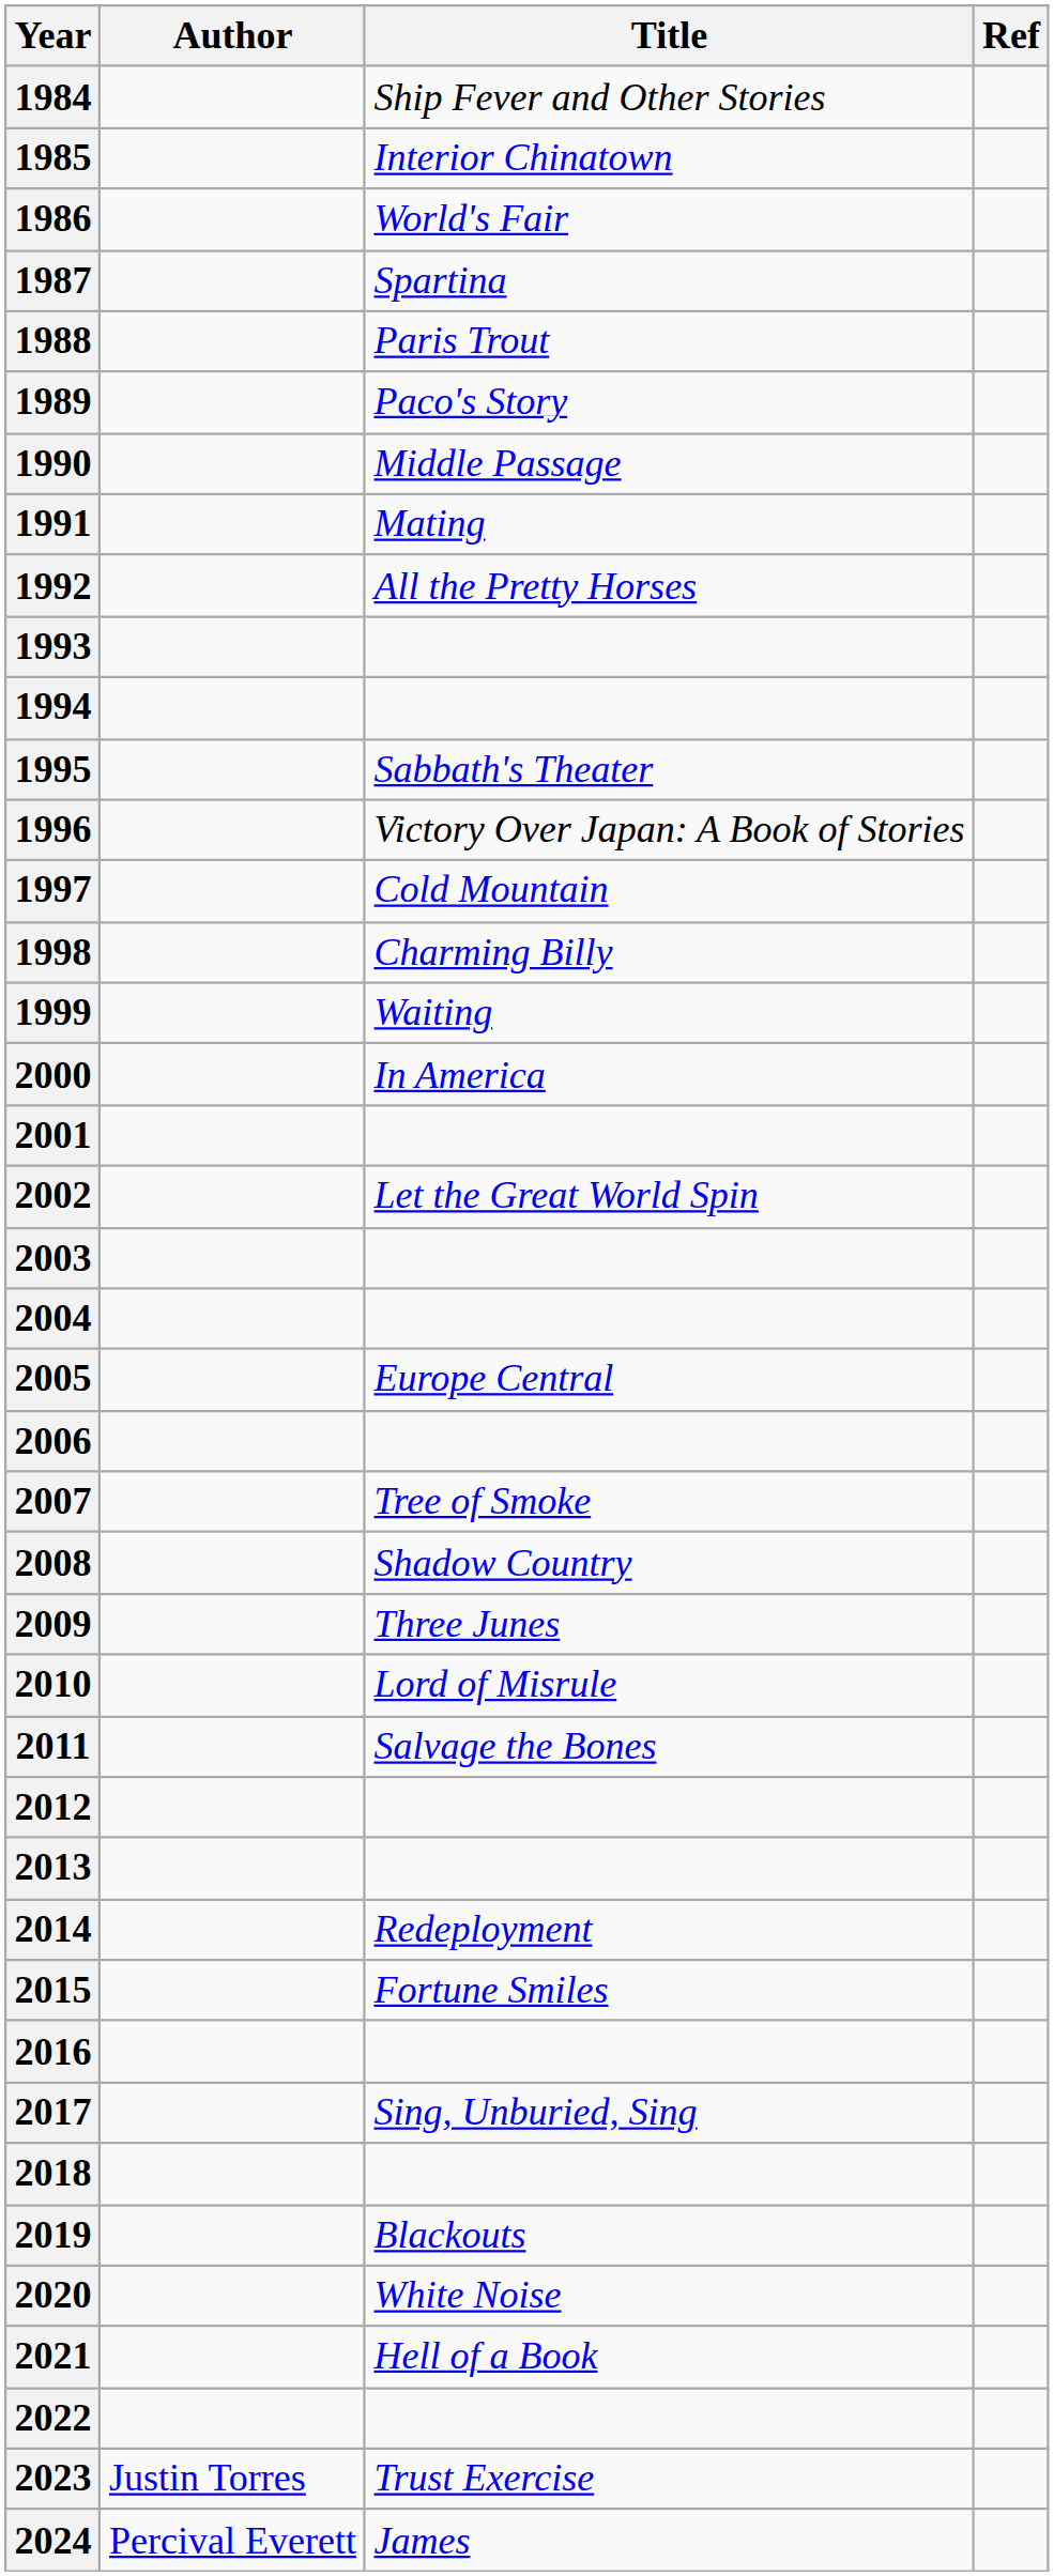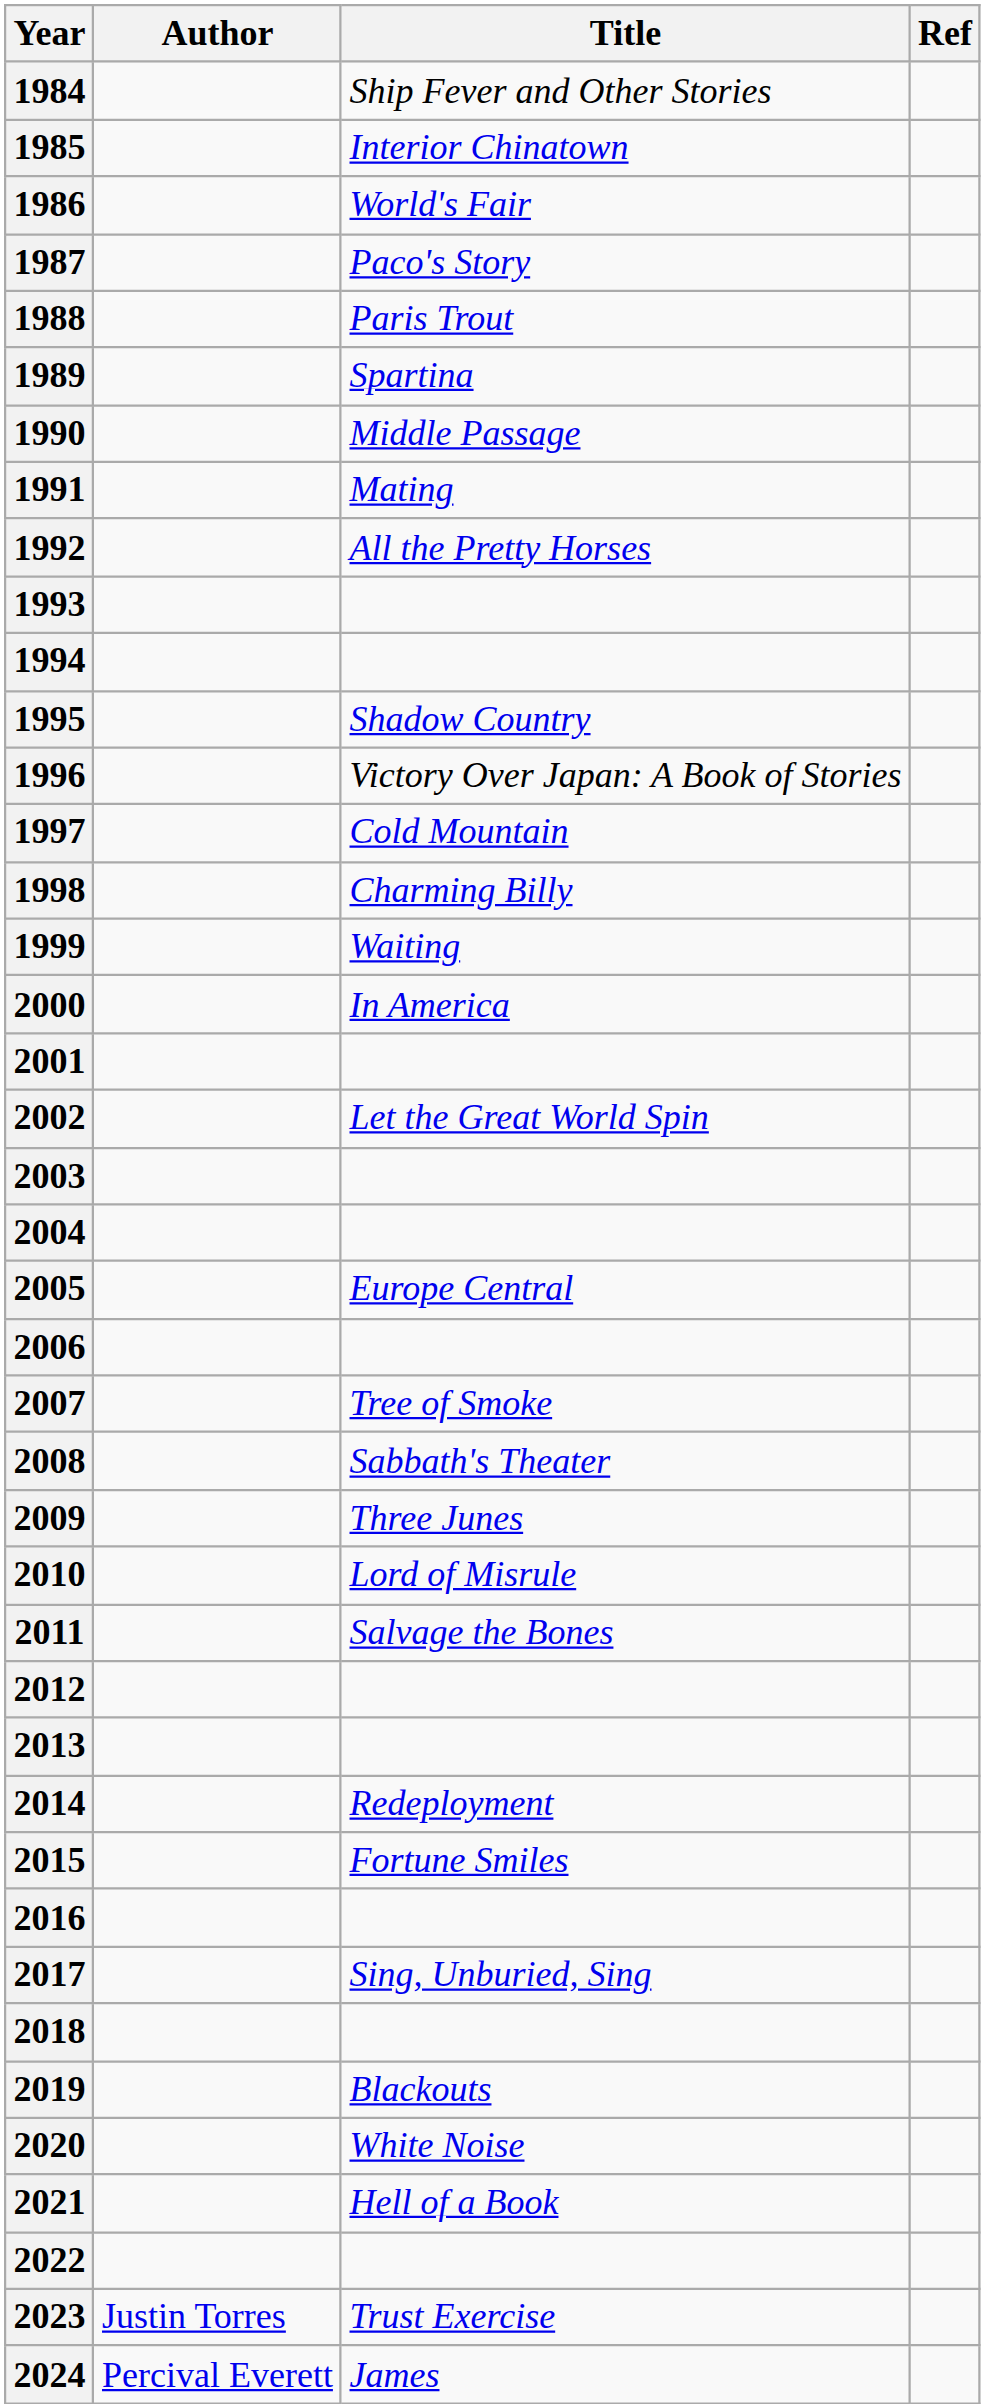 <table class="wikitable">
 <tr>
 <th>Year</th>
 <th>Author</th>
 <th>Title</th>
 <th>Ref</th>
 </tr>
 <tr>
 <th>1984</th>
 <td></td>
 <td><em>Ship Fever and Other Stories</em></td>
 <td></td>
 </tr>
 <tr>
 <th>1985</th>
 <td></td>
 <td><em><a href='#'>Interior Chinatown</a></em></td>
 <td></td>
 </tr>
 <tr>
 <th>1986</th>
 <td></td>
 <td><em><a href='#'>World's Fair</a></em></td>
 <td></td>
 </tr>
 <tr>
 <th>1987</th>
 <td></td>
-<td><em><a href='#'>Spartina</a></em></td>
+<td><em><a href='#'>Paco's Story</a></em></td>
 <td></td>
 </tr>
 <tr>
 <th>1988</th>
 <td></td>
 <td><em><a href='#'>Paris Trout</a></em></td>
 <td></td>
 </tr>
 <tr>
 <th>1989</th>
 <td></td>
-<td><em><a href='#'>Paco's Story</a></em></td>
+<td><em><a href='#'>Spartina</a></em></td>
 <td></td>
 </tr>
 <tr>
 <th>1990</th>
 <td></td>
 <td><em><a href='#'>Middle Passage</a></em></td>
 <td></td>
 </tr>
 <tr>
 <th>1991</th>
 <td></td>
 <td><em><a href='#'>Mating</a></em></td>
 <td></td>
 </tr>
 <tr>
 <th>1992</th>
 <td></td>
 <td><em><a href='#'>All the Pretty Horses</a></em></td>
 <td></td>
 </tr>
 <tr>
 <th>1993</th>
 <td></td>
 <td><em></em></td>
 <td></td>
 </tr>
 <tr>
 <th>1994</th>
 <td></td>
 <td><em></em></td>
 <td></td>
 </tr>
 <tr>
 <th>1995</th>
 <td></td>
-<td><em><a href='#'>Sabbath's Theater</a></em></td>
+<td><em><a href='#'>Shadow Country</a></em></td>
 <td></td>
 </tr>
 <tr>
 <th>1996</th>
 <td></td>
 <td><em>Victory Over Japan: A Book of Stories</em></td>
 <td></td>
 </tr>
 <tr>
 <th>1997</th>
 <td></td>
 <td><em><a href='#'>Cold Mountain</a></em></td>
 <td></td>
 </tr>
 <tr>
 <th>1998</th>
 <td></td>
 <td><em><a href='#'>Charming Billy</a></em></td>
 <td></td>
 </tr>
 <tr>
 <th>1999</th>
 <td></td>
 <td><em><a href='#'>Waiting</a></em></td>
 <td></td>
 </tr>
 <tr>
 <th>2000</th>
 <td></td>
 <td><em><a href='#'>In America</a></em></td>
 <td></td>
 </tr>
 <tr>
 <th>2001</th>
 <td></td>
 <td><em></em></td>
 <td></td>
 </tr>
 <tr>
 <th>2002</th>
 <td></td>
 <td><em><a href='#'>Let the Great World Spin</a></em></td>
 <td></td>
 </tr>
 <tr>
 <th>2003</th>
 <td></td>
 <td><em></em></td>
 <td></td>
 </tr>
 <tr>
 <th>2004</th>
 <td></td>
 <td><em></em></td>
 <td></td>
 </tr>
 <tr>
 <th>2005</th>
 <td></td>
 <td><em><a href='#'>Europe Central</a></em></td>
 <td></td>
 </tr>
 <tr>
 <th>2006</th>
 <td></td>
 <td><em></em></td>
 <td></td>
 </tr>
 <tr>
 <th>2007</th>
 <td></td>
 <td><em><a href='#'>Tree of Smoke</a></em></td>
 <td></td>
 </tr>
 <tr>
 <th>2008</th>
 <td></td>
-<td><em><a href='#'>Shadow Country</a></em></td>
+<td><em><a href='#'>Sabbath's Theater</a></em></td>
 <td></td>
 </tr>
 <tr>
 <th>2009</th>
 <td></td>
 <td><em><a href='#'>Three Junes</a></em></td>
 <td></td>
 </tr>
 <tr>
 <th>2010</th>
 <td></td>
 <td><em><a href='#'>Lord of Misrule</a></em></td>
 <td></td>
 </tr>
 <tr>
 <th>2011</th>
 <td></td>
 <td><em><a href='#'>Salvage the Bones</a></em></td>
 <td></td>
 </tr>
 <tr>
 <th>2012</th>
 <td></td>
 <td><em></em></td>
 <td></td>
 </tr>
 <tr>
 <th>2013</th>
 <td></td>
 <td><em></em></td>
 <td></td>
 </tr>
 <tr>
 <th>2014</th>
 <td></td>
 <td><em><a href='#'>Redeployment</a></em></td>
 <td><em></em></td>
 </tr>
 <tr>
 <th>2015</th>
 <td></td>
 <td><em><a href='#'>Fortune Smiles</a></em></td>
 <td></td>
 </tr>
 <tr>
 <th>2016</th>
 <td></td>
 <td><em></em></td>
 <td></td>
 </tr>
 <tr>
 <th>2017</th>
 <td></td>
 <td><em><a href='#'>Sing, Unburied, Sing</a></em></td>
 <td></td>
 </tr>
 <tr>
 <th>2018</th>
 <td></td>
 <td><em></em></td>
 <td></td>
 </tr>
 <tr>
 <th>2019</th>
 <td></td>
 <td><em><a href='#'>Blackouts</a></em></td>
 <td></td>
 </tr>
 <tr>
 <th>2020</th>
 <td></td>
 <td><em><a href='#'>White Noise</a></em></td>
 <td></td>
 </tr>
 <tr>
 <th>2021</th>
 <td></td>
 <td><em><a href='#'>Hell of a Book</a></em></td>
 <td></td>
 </tr>
 <tr>
 <th>2022</th>
 <td></td>
 <td><em></em></td>
 <td></td>
 </tr>
 <tr>
 <th>2023</th>
 <td><a href='#'>Justin Torres</a></td>
 <td><em><a href='#'>Trust Exercise</a></em></td>
 <td></td>
 </tr>
 <tr>
 <th>2024</th>
 <td><a href='#'>Percival Everett</a></td>
 <td><em><a href='#'>James</a></em></td>
 <td></td>
 </tr>
 </table>
